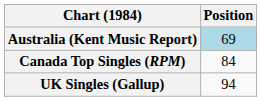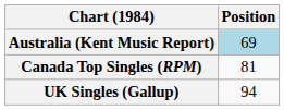 <table class="wikitable sortable plainrowheaders" style="text-align:center">
 <tr>
 <th>Chart (1984)</th>
 <th>Position</th>
 </tr>
 <tr>
 <th scope="row">Australia (Kent Music Report)</th>
 <td style="background: lightblue;">69</td>
 </tr>
 <tr>
 <th scope="row">Canada Top Singles (<em>RPM</em>)</th>
-<td>84</td>
+<td>81</td>
 </tr>
 <tr>
 <th scope="row">UK Singles (Gallup)</th>
 <td>94</td>
 </tr>
 </table>
